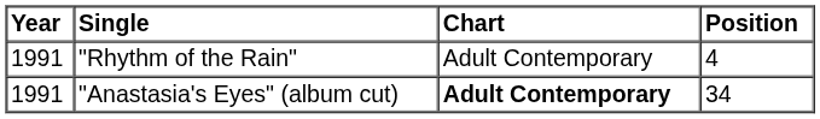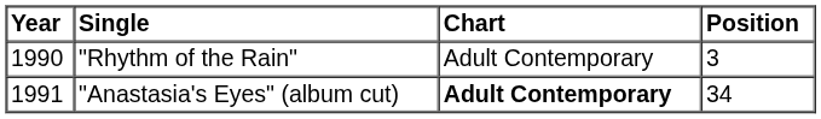 <table border=1 cellspacing=0 cellpadding=2 width="550px">
 <tr>
 <th align="left">Year</th>
 <th align="left">Single</th>
 <th align="left">Chart</th>
 <th align="left">Position</th>
 </tr>
 <tr>
-<td align="left">1991</td>
+<td align="left">1990</td>
 <td align="left">"Rhythm of the Rain"</td>
 <td align="left">Adult Contemporary</td>
-<td align="left">4</td>
+<td align="left">3</td>
 </tr>
 <tr>
 <td align="left">1991</td>
 <td align="left">"Anastasia's Eyes" (album cut)</td>
 <td align="left"><strong>Adult Contemporary</strong></td>
 <td align="left">34</td>
 </tr>
 <tr>
 </tr>
 </table>
